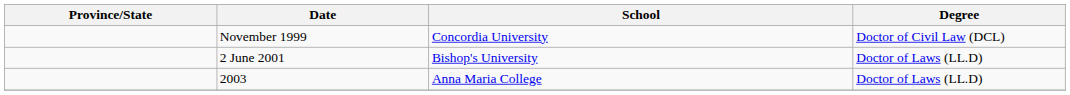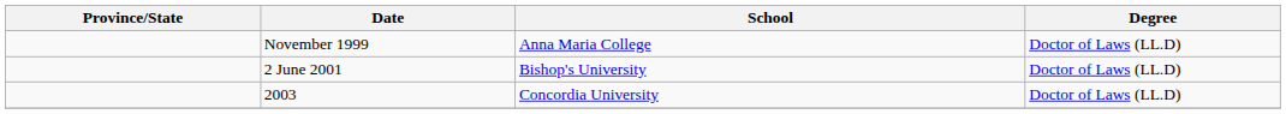 <table class="wikitable" style="width:100%;">
 <tr>
 <th style="width:20%;">Province/State</th>
 <th style="width:20%;">Date</th>
 <th style="width:40%;">School</th>
 <th style="width:20%;">Degree</th>
 </tr>
 <tr>
 <td></td>
 <td>November 1999</td>
-<td><a href='#'>Concordia University</a></td>
-<td><a href='#'>Doctor of Civil Law</a> (DCL)  </td>
+<td><a href='#'>Anna Maria College</a></td>
+<td><a href='#'>Doctor of Laws</a> (LL.D) </td>
 </tr>
 <tr>
 <td></td>
 <td>2 June 2001</td>
 <td><a href='#'>Bishop's University</a></td>
 <td><a href='#'>Doctor of Laws</a> (LL.D)</td>
 </tr>
 <tr>
 <td></td>
 <td>2003</td>
-<td><a href='#'>Anna Maria College</a></td>
+<td><a href='#'>Concordia University</a></td>
 <td><a href='#'>Doctor of Laws</a> (LL.D)</td>
 </tr>
 <tr>
 </tr>
 </table>
